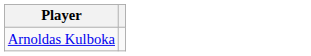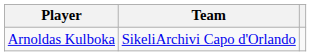 <table class="wikitable">
 <tr>
 <th>Player</th>
+<th>Team</th>
 <th></th>
 </tr>
 <tr>
 <td> <a href='#'>Arnoldas Kulboka</a></td>
+<td> <a href='#'>SikeliArchivi Capo d'Orlando</a></td>
 <td></td>
 </tr>
 </table>
